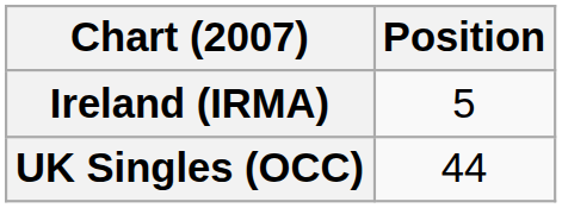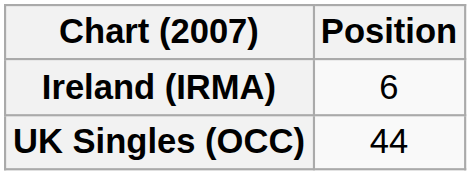 <table class="wikitable plainrowheaders" style="text-align:center">
 <tr>
 <th scope="col">Chart (2007)</th>
 <th scope="col">Position</th>
 </tr>
 <tr>
 <th scope="row">Ireland (IRMA)</th>
-<td>5</td>
+<td>6</td>
 </tr>
 <tr>
 <th scope="row">UK Singles (OCC)</th>
 <td>44</td>
 </tr>
 </table>
